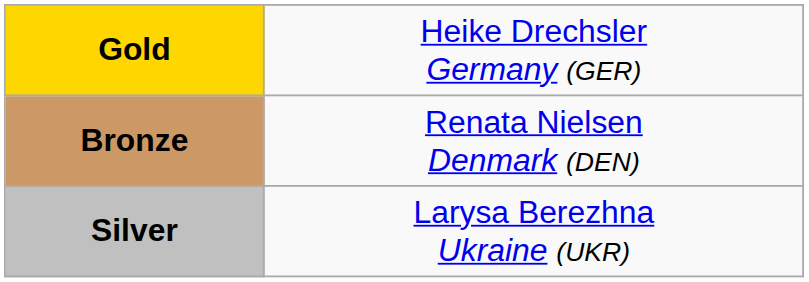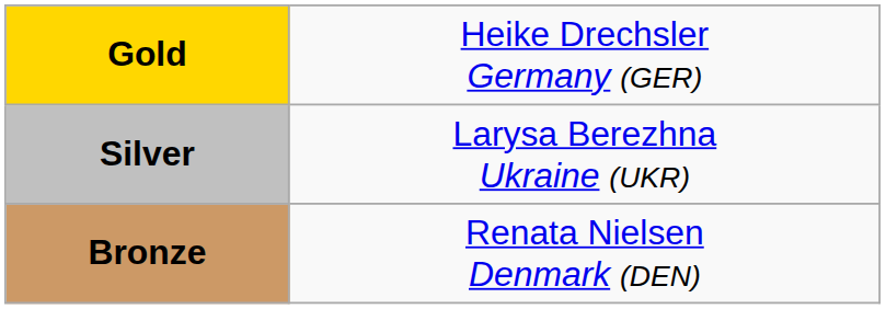 <table class="wikitable" style=" text-align:center; font-size:110%;" width="35%">
 <tr>
 <td bgcolor="gold"><strong>Gold</strong></td>
 <td> <a href='#'>Heike Drechsler</a><br><em><a href='#'>Germany</a> <small>(GER)</small></em></td>
 </tr>
 <tr>
+<td bgcolor="silver"><strong>Silver</strong></td>
+<td> <a href='#'>Larysa Berezhna</a><br><em><a href='#'>Ukraine</a> <small>(UKR)</small></em></td>
+</tr>
+<tr>
 <td bgcolor="CC9966"><strong>Bronze</strong></td>
 <td> <a href='#'>Renata Nielsen</a><br><em><a href='#'>Denmark</a> <small>(DEN)</small></em></td>
 </tr>
-<tr>
-<td bgcolor="silver"><strong>Silver</strong></td>
-<td> <a href='#'>Larysa Berezhna</a><br><em><a href='#'>Ukraine</a> <small>(UKR)</small></em></td>
-</tr>
 </table>
